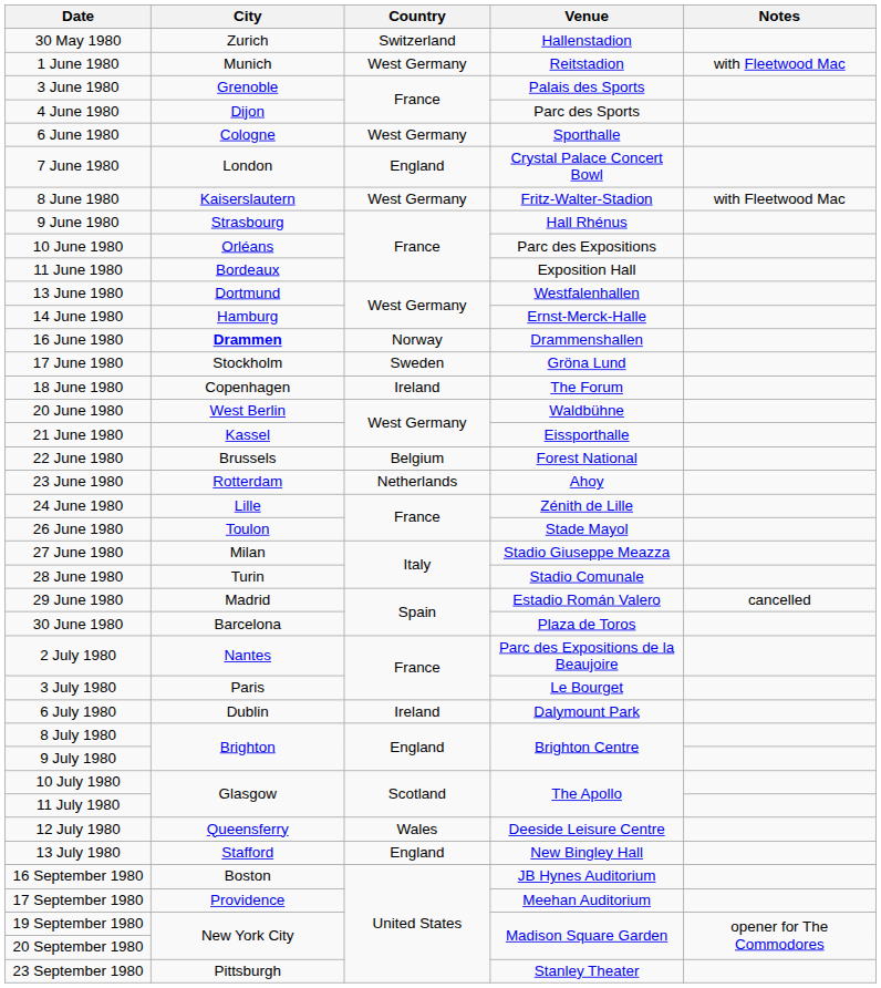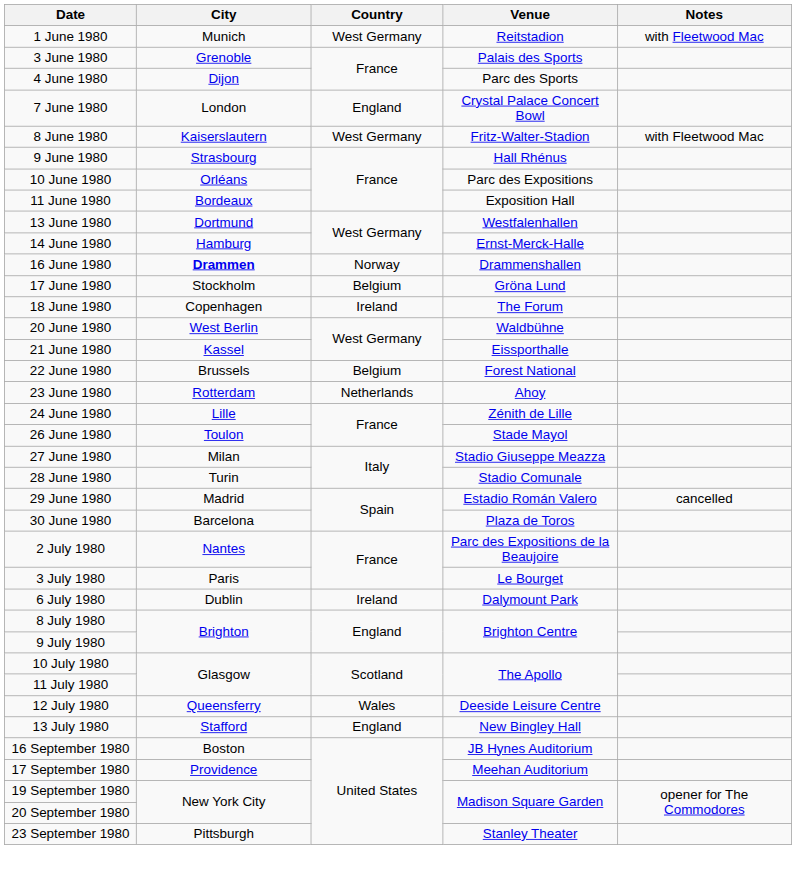 <table class="wikitable" style="text-align:center;">
 <tr>
 <th width="150">Date</th>
 <th width="200">City</th>
 <th width="150">Country</th>
 <th width="200">Venue</th>
 <th width="200">Notes</th>
-</tr>
-<tr>
-<td>30 May 1980</td>
-<td>Zurich</td>
-<td>Switzerland</td>
-<td><a href='#'>Hallenstadion</a></td>
-<td></td>
 </tr>
 <tr>
 <td>1 June 1980</td>
 <td>Munich</td>
 <td>West Germany</td>
 <td><a href='#'>Reitstadion</a></td>
 <td>with <a href='#'>Fleetwood Mac</a></td>
 </tr>
 <tr>
 <td>3 June 1980</td>
 <td><a href='#'>Grenoble</a></td>
 <td rowspan="2">France</td>
 <td><a href='#'>Palais des Sports</a></td>
 <td></td>
 </tr>
 <tr>
 <td>4 June 1980</td>
 <td><a href='#'>Dijon</a></td>
 <td>Parc des Sports</td>
-<td></td>
-</tr>
-<tr>
-<td>6 June 1980</td>
-<td><a href='#'>Cologne</a></td>
-<td>West Germany</td>
-<td><a href='#'>Sporthalle</a></td>
 <td></td>
 </tr>
 <tr>
 <td>7 June 1980</td>
 <td>London</td>
 <td>England</td>
 <td><a href='#'>Crystal Palace Concert Bowl</a></td>
 <td></td>
 </tr>
 <tr>
 <td>8 June 1980</td>
 <td><a href='#'>Kaiserslautern</a></td>
 <td>West Germany</td>
 <td><a href='#'>Fritz-Walter-Stadion</a></td>
 <td>with Fleetwood Mac</td>
 </tr>
 <tr>
 <td>9 June 1980</td>
 <td><a href='#'>Strasbourg</a></td>
 <td rowspan="3">France</td>
 <td><a href='#'>Hall Rhénus</a></td>
 <td></td>
 </tr>
 <tr>
 <td>10 June 1980</td>
 <td><a href='#'>Orléans</a></td>
 <td>Parc des Expositions</td>
 <td></td>
 </tr>
 <tr>
 <td>11 June 1980</td>
 <td><a href='#'>Bordeaux</a></td>
 <td>Exposition Hall</td>
 <td></td>
 </tr>
 <tr>
 <td>13 June 1980</td>
 <td><a href='#'>Dortmund</a></td>
 <td rowspan="2">West Germany</td>
 <td><a href='#'>Westfalenhallen</a></td>
 <td></td>
 </tr>
 <tr>
 <td>14 June 1980</td>
 <td><a href='#'>Hamburg</a></td>
 <td><a href='#'>Ernst-Merck-Halle</a></td>
 <td></td>
 </tr>
 <tr>
 <td>16 June 1980</td>
 <td><strong><a href='#'>Drammen</a></strong></td>
 <td>Norway</td>
 <td><a href='#'>Drammenshallen</a></td>
 <td></td>
 </tr>
 <tr>
 <td>17 June 1980</td>
 <td>Stockholm</td>
-<td>Sweden</td>
+<td>Belgium</td>
 <td><a href='#'>Gröna Lund</a></td>
 <td></td>
 </tr>
 <tr>
 <td>18 June 1980</td>
 <td>Copenhagen</td>
 <td>Ireland</td>
 <td><a href='#'>The Forum</a></td>
 <td></td>
 </tr>
 <tr>
 <td>20 June 1980</td>
 <td><a href='#'>West Berlin</a></td>
 <td rowspan="2">West Germany</td>
 <td><a href='#'>Waldbühne</a></td>
 <td></td>
 </tr>
 <tr>
 <td>21 June 1980</td>
 <td><a href='#'>Kassel</a></td>
 <td><a href='#'>Eissporthalle</a></td>
 <td></td>
 </tr>
 <tr>
 <td>22 June 1980</td>
 <td>Brussels</td>
 <td>Belgium</td>
 <td><a href='#'>Forest National</a></td>
 <td></td>
 </tr>
 <tr>
 <td>23 June 1980</td>
 <td><a href='#'>Rotterdam</a></td>
 <td>Netherlands</td>
 <td><a href='#'>Ahoy</a></td>
 <td></td>
 </tr>
 <tr>
 <td>24 June 1980</td>
 <td><a href='#'>Lille</a></td>
 <td rowspan="2">France</td>
 <td><a href='#'>Zénith de Lille</a></td>
 <td></td>
 </tr>
 <tr>
 <td>26 June 1980</td>
 <td><a href='#'>Toulon</a></td>
 <td><a href='#'>Stade Mayol</a></td>
 <td></td>
 </tr>
 <tr>
 <td>27 June 1980</td>
 <td>Milan</td>
 <td rowspan="2">Italy</td>
 <td><a href='#'>Stadio Giuseppe Meazza</a></td>
 <td></td>
 </tr>
 <tr>
 <td>28 June 1980</td>
 <td>Turin</td>
 <td><a href='#'>Stadio Comunale</a></td>
 <td></td>
 </tr>
 <tr>
 <td>29 June 1980</td>
 <td>Madrid</td>
 <td rowspan="2">Spain</td>
 <td><a href='#'>Estadio Román Valero</a></td>
 <td>cancelled</td>
 </tr>
 <tr>
 <td>30 June 1980</td>
 <td>Barcelona</td>
 <td><a href='#'>Plaza de Toros</a></td>
 <td></td>
 </tr>
 <tr>
 <td>2 July 1980</td>
 <td><a href='#'>Nantes</a></td>
 <td rowspan="2">France</td>
 <td><a href='#'>Parc des Expositions de la Beaujoire</a></td>
 <td></td>
 </tr>
 <tr>
 <td>3 July 1980</td>
 <td>Paris</td>
 <td><a href='#'>Le Bourget</a></td>
 <td></td>
 </tr>
 <tr>
 <td>6 July 1980</td>
 <td>Dublin</td>
 <td>Ireland</td>
 <td><a href='#'>Dalymount Park</a></td>
 <td></td>
 </tr>
 <tr>
 <td>8 July 1980</td>
 <td rowspan="2"><a href='#'>Brighton</a></td>
 <td rowspan="2">England</td>
 <td rowspan="2"><a href='#'>Brighton Centre</a></td>
 <td></td>
 </tr>
 <tr>
 <td>9 July 1980</td>
 <td></td>
 </tr>
 <tr>
 <td>10 July 1980</td>
 <td rowspan="2">Glasgow</td>
 <td rowspan="2">Scotland</td>
 <td rowspan="2"><a href='#'>The Apollo</a></td>
 <td></td>
 </tr>
 <tr>
 <td>11 July 1980</td>
 <td></td>
 </tr>
 <tr>
 <td>12 July 1980</td>
 <td><a href='#'>Queensferry</a></td>
 <td>Wales</td>
 <td><a href='#'>Deeside Leisure Centre</a></td>
 <td></td>
 </tr>
 <tr>
 <td>13 July 1980</td>
 <td><a href='#'>Stafford</a></td>
 <td>England</td>
 <td><a href='#'>New Bingley Hall</a></td>
 <td></td>
 </tr>
 <tr>
 <td>16 September 1980</td>
 <td>Boston</td>
 <td rowspan="5">United States</td>
 <td><a href='#'>JB Hynes Auditorium</a></td>
 <td></td>
 </tr>
 <tr>
 <td>17 September 1980</td>
 <td><a href='#'>Providence</a></td>
 <td><a href='#'>Meehan Auditorium</a></td>
 <td></td>
 </tr>
 <tr>
 <td>19 September 1980</td>
 <td rowspan="2">New York City</td>
 <td rowspan="2"><a href='#'>Madison Square Garden</a></td>
 <td rowspan="2">opener for The <a href='#'>Commodores</a></td>
 </tr>
 <tr>
 <td>20 September 1980</td>
 </tr>
 <tr>
 <td>23 September 1980</td>
 <td>Pittsburgh</td>
 <td><a href='#'>Stanley Theater</a></td>
 <td></td>
 </tr>
 </table>
